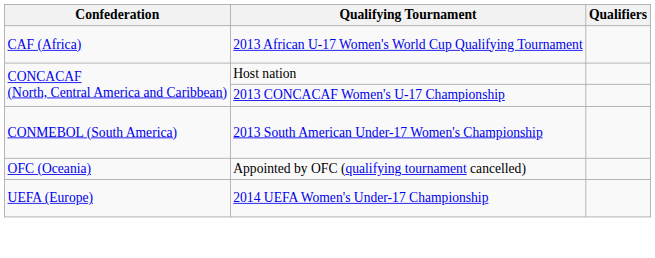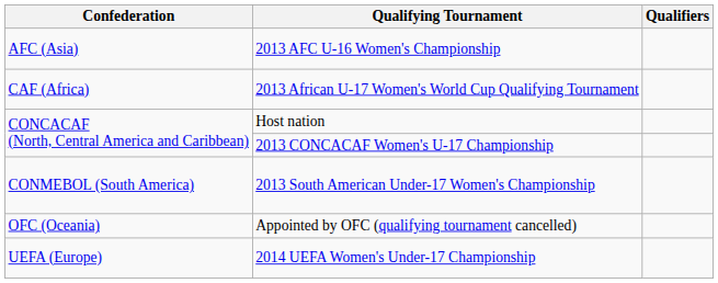 <table class=wikitable>
 <tr>
 <th>Confederation</th>
 <th>Qualifying Tournament</th>
 <th>Qualifiers</th>
+</tr>
+<tr>
+<td><a href='#'>AFC (Asia)</a></td>
+<td><a href='#'>2013 AFC U-16 Women's Championship</a></td>
+<td><br> <br></td>
 </tr>
 <tr>
 <td><a href='#'>CAF (Africa)</a></td>
 <td><a href='#'>2013 African U-17 Women's World Cup Qualifying Tournament</a></td>
 <td><br><br></td>
 </tr>
 <tr>
 <td rowspan=2><a href='#'>CONCACAF<br>(North, Central America and Caribbean)</a></td>
 <td>Host nation</td>
 <td></td>
 </tr>
 <tr>
 <td><a href='#'>2013 CONCACAF Women's U-17 Championship</a></td>
 <td><br></td>
 </tr>
 <tr>
 <td><a href='#'>CONMEBOL (South America)</a></td>
 <td><a href='#'>2013 South American Under-17 Women's Championship</a></td>
 <td><br> <br> <br></td>
 </tr>
 <tr>
 <td><a href='#'>OFC (Oceania)</a></td>
 <td>Appointed by OFC (<a href='#'>qualifying tournament</a> cancelled)</td>
 <td></td>
 </tr>
 <tr>
 <td><a href='#'>UEFA (Europe)</a></td>
 <td><a href='#'>2014 UEFA Women's Under-17 Championship</a></td>
 <td><br><br></td>
 </tr>
 </table>
